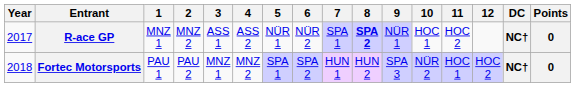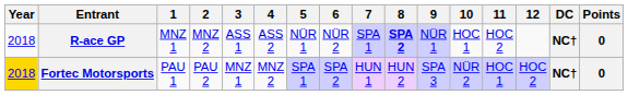 <table class="wikitable" style="text-align:center; font-size:85%">
 <tr>
 <th>Year</th>
 <th>Entrant</th>
 <th>1</th>
 <th>2</th>
 <th>3</th>
 <th>4</th>
 <th>5</th>
 <th>6</th>
 <th>7</th>
 <th>8</th>
 <th>9</th>
 <th>10</th>
 <th>11</th>
 <th>12</th>
 <th>DC</th>
 <th>Points</th>
 </tr>
 <tr>
-<td><a href='#'>2017</a></td>
+<td><a href='#'>2018</a></td>
 <th nowrap><a href='#'>R-ace GP</a></th>
 <td style="background:#;"><a href='#'>MNZ<br>1</a><br></td>
 <td style="background:#;"><a href='#'>MNZ<br>2</a><br></td>
 <td style="background:#;"><a href='#'>ASS<br>1</a><br></td>
 <td style="background:#;"><a href='#'>ASS<br>2</a><br></td>
 <td style="background:#;"><a href='#'>NÜR<br>1</a><br></td>
 <td style="background:#;"><a href='#'>NÜR<br>2</a><br></td>
 <td style="background:#cfcfff;"><a href='#'>SPA<br>1</a><br></td>
 <td style="background:#cfcfff;"><strong><a href='#'>SPA<br>2</a><br></strong></td>
 <td style="background:#cfcfff;"><a href='#'>NÜR<br>1</a><br></td>
 <td style="background:#;"><a href='#'>HOC<br>1</a><br></td>
 <td style="background:#;"><a href='#'>HOC<br>2</a><br></td>
 <td></td>
 <th>NC†</th>
 <th>0</th>
 </tr>
 <tr>
-<td><a href='#'>2018</a></td>
+<td style="background: gold;"><a href='#'>2018</a></td>
 <th><a href='#'>Fortec Motorsports</a></th>
 <td style="background:#;"><a href='#'>PAU<br>1</a><br></td>
 <td style="background:#;"><a href='#'>PAU<br>2</a><br></td>
 <td style="background:#;"><a href='#'>MNZ<br>1</a><br></td>
 <td style="background:#;"><a href='#'>MNZ<br>2</a><br></td>
 <td style="background:#cfcfff;"><a href='#'>SPA<br>1</a><br></td>
 <td style="background:#cfcfff;"><a href='#'>SPA<br>2</a><br></td>
 <td style="background:#efcfff;"><a href='#'>HUN<br>1</a><br></td>
 <td style="background:#efcfff;"><a href='#'>HUN<br>2</a><br></td>
 <td style="background:#cfcfff;"><a href='#'>SPA<br>3</a><br></td>
 <td style="background:#cfcfff;"><a href='#'>NÜR<br>2</a><br></td>
 <td style="background:#cfcfff;"><a href='#'>HOC<br>1</a><br></td>
 <td style="background:#cfcfff;"><a href='#'>HOC<br>2</a><br></td>
 <th>NC†</th>
 <th>0</th>
 </tr>
 </table>
